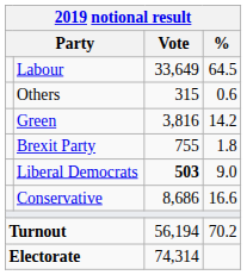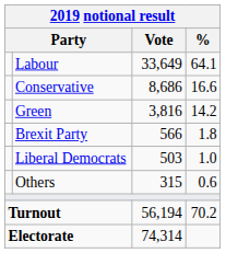 <table class="wikitable">
 <tr>
 <th colspan="4"><a href='#'>2019</a> <a href='#'>notional result</a></th>
 </tr>
 <tr>
 <th bgcolor="#DDDDFF" width="130px" colspan="2">Party</th>
 <th bgcolor="#DDDDFF" width="50px">Vote</th>
 <th bgcolor="#DDDDFF" width="30px">%</th>
 </tr>
 <tr>
 <td></td>
 <td><a href='#'>Labour</a></td>
 <td align=right>33,649</td>
-<td align=right>64.5</td>
+<td align=right>64.1</td>
 </tr>
 <tr>
 <td></td>
-<td>Others</td>
-<td align=right>315</td>
-<td align=right>0.6</td>
+<td><a href='#'>Conservative</a></td>
+<td align=right>8,686</td>
+<td align=right>16.6</td>
 </tr>
 <tr>
 <td></td>
 <td><a href='#'>Green</a></td>
 <td align=right>3,816</td>
 <td align=right>14.2</td>
 </tr>
 <tr>
 <td></td>
 <td><a href='#'>Brexit Party</a></td>
-<td align=right>755</td>
+<td align=right>566</td>
 <td align=right>1.8</td>
 </tr>
 <tr>
 <td></td>
 <td><a href='#'>Liberal Democrats</a></td>
-<td align=right><strong>503</strong></td>
-<td align=right>9.0</td>
+<td align=right>503</td>
+<td align=right>1.0</td>
 </tr>
 <tr>
 <td></td>
-<td><a href='#'>Conservative</a></td>
-<td align=right>8,686</td>
-<td align=right>16.6</td>
+<td>Others</td>
+<td align=right>315</td>
+<td align=right>0.6</td>
 </tr>
 <tr>
 <td colspan="4" bgcolor="#EAECF0"></td>
 </tr>
 <tr>
 <td colspan="2"><strong>Turnout</strong></td>
 <td align=right>56,194</td>
 <td align=right>70.2</td>
 </tr>
 <tr>
 <td colspan="2"><strong>Electorate</strong></td>
 <td align=right>74,314</td>
 </tr>
 </table>
